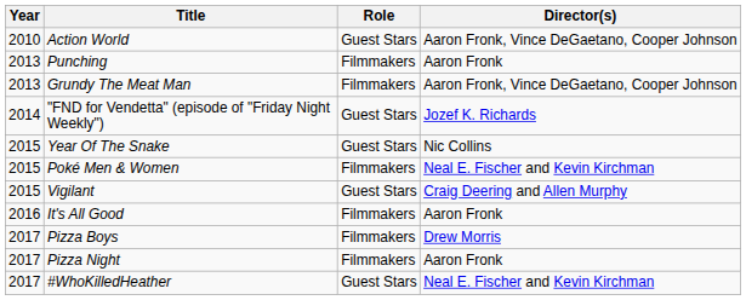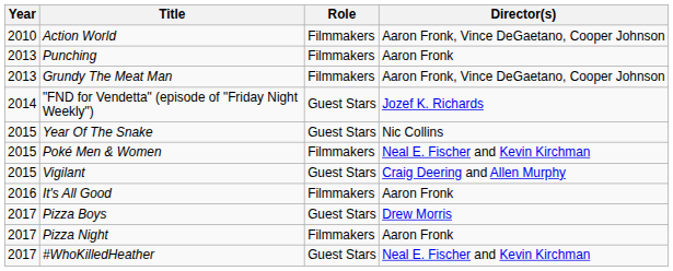 <table class="wikitable sortable">
 <tr>
 <th>Year</th>
 <th style="width:20em;">Title</th>
 <th>Role</th>
 <th>Director(s)</th>
 </tr>
 <tr>
 <td>2010</td>
 <td><em>Action World</em></td>
-<td>Guest Stars</td>
+<td>Filmmakers</td>
 <td>Aaron Fronk, Vince DeGaetano, Cooper Johnson</td>
 </tr>
 <tr>
 <td>2013</td>
 <td><em>Punching</em></td>
 <td>Filmmakers</td>
 <td>Aaron Fronk</td>
 </tr>
 <tr>
 <td>2013</td>
 <td><em>Grundy The Meat Man</em></td>
 <td>Filmmakers</td>
 <td>Aaron Fronk, Vince DeGaetano, Cooper Johnson</td>
 </tr>
 <tr>
 <td>2014</td>
 <td>"FND for Vendetta" (episode of "Friday Night Weekly")</td>
 <td>Guest Stars</td>
 <td><a href='#'>Jozef K. Richards</a></td>
 </tr>
 <tr>
 <td>2015</td>
 <td><em>Year Of The Snake</em></td>
 <td>Guest Stars</td>
 <td>Nic Collins</td>
 </tr>
 <tr>
 <td>2015</td>
 <td><em>Poké Men & Women</em></td>
 <td>Filmmakers</td>
 <td><a href='#'>Neal E. Fischer</a> and <a href='#'>Kevin Kirchman</a></td>
 </tr>
 <tr>
 <td>2015</td>
 <td><em>Vigilant</em></td>
 <td>Guest Stars</td>
 <td><a href='#'>Craig Deering</a> and <a href='#'>Allen Murphy</a></td>
 </tr>
 <tr>
 <td>2016</td>
 <td><em>It's All Good</em></td>
 <td>Filmmakers</td>
 <td>Aaron Fronk</td>
 </tr>
 <tr>
 <td>2017</td>
 <td><em>Pizza Boys</em></td>
-<td>Filmmakers</td>
+<td>Guest Stars</td>
 <td><a href='#'>Drew Morris</a></td>
 </tr>
 <tr>
 <td>2017</td>
 <td><em>Pizza Night</em></td>
 <td>Filmmakers</td>
 <td>Aaron Fronk</td>
 </tr>
 <tr>
 <td>2017</td>
 <td><em>#WhoKilledHeather</em></td>
 <td>Guest Stars</td>
 <td><a href='#'>Neal E. Fischer</a> and <a href='#'>Kevin Kirchman</a></td>
 </tr>
 </table>
